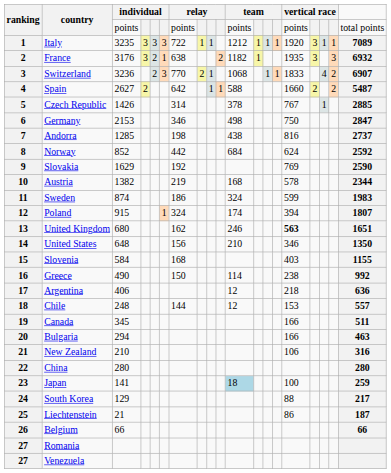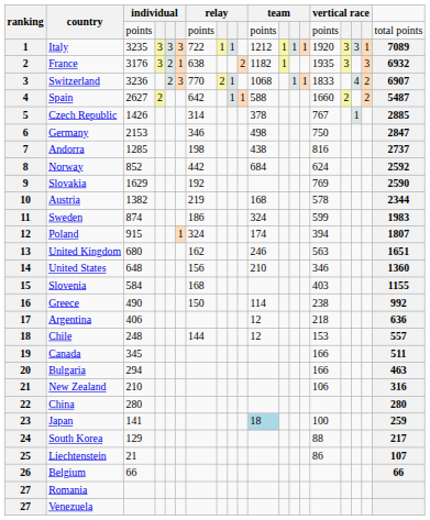 <table class="wikitable">
 <tr>
 <th rowspan="2">ranking</th>
 <th rowspan="2">country</th>
 <th colspan="4">individual</th>
 <th colspan="4">relay</th>
 <th colspan="4">team</th>
 <th colspan="4">vertical race</th>
 <td></td>
 </tr>
 <tr>
 <td>points</td>
 <th bgcolor="gold"></th>
 <th bgcolor="silver"></th>
 <th bgcolor="#cc9966"></th>
 <td>points</td>
 <th bgcolor="gold"></th>
 <th bgcolor="silver"></th>
 <th bgcolor="#cc9966"></th>
 <td>points</td>
 <th bgcolor="gold"></th>
 <th bgcolor="silver"></th>
 <th bgcolor="#cc9966"></th>
 <td>points</td>
 <th bgcolor="gold"></th>
 <th bgcolor="silver"></th>
 <th bgcolor="#cc9966"></th>
 <td>total points</td>
 </tr>
 <tr>
 <th>1</th>
 <td> <a href='#'>Italy</a></td>
 <td>3235</td>
 <td bgcolor="#F7F6A8">3</td>
 <td bgcolor="#DCE5E5">3</td>
 <td bgcolor="#FFDAB9">3</td>
 <td>722</td>
 <td bgcolor="#F7F6A8">1</td>
 <td bgcolor="#DCE5E5">1</td>
 <td></td>
 <td>1212</td>
 <td bgcolor="#F7F6A8">1</td>
 <td bgcolor="#DCE5E5">1</td>
 <td bgcolor="#FFDAB9">1</td>
 <td>1920</td>
 <td bgcolor="#F7F6A8">3</td>
-<td bgcolor="#DCE5E5">1</td>
+<td bgcolor="#DCE5E5">3</td>
 <td bgcolor="#FFDAB9">1</td>
 <th>7089</th>
 </tr>
 <tr>
 <th>2</th>
 <td> <a href='#'>France</a></td>
 <td>3176</td>
 <td bgcolor="#F7F6A8">3</td>
 <td bgcolor="#DCE5E5">2</td>
 <td bgcolor="#FFDAB9">1</td>
 <td>638</td>
 <td></td>
 <td></td>
 <td bgcolor="#FFDAB9">2</td>
 <td>1182</td>
 <td bgcolor="#F7F6A8">1</td>
 <td></td>
 <td></td>
 <td>1935</td>
 <td bgcolor="#F7F6A8">3</td>
 <td></td>
 <td bgcolor="#FFDAB9">3</td>
 <th>6932</th>
 </tr>
 <tr>
 <th>3</th>
 <td> <a href='#'>Switzerland</a></td>
 <td>3236</td>
 <td></td>
 <td bgcolor="#DCE5E5">2</td>
 <td bgcolor="#FFDAB9">3</td>
 <td>770</td>
 <td bgcolor="#F7F6A8">2</td>
 <td bgcolor="#DCE5E5">1</td>
 <td></td>
 <td>1068</td>
 <td></td>
 <td bgcolor="#DCE5E5">1</td>
 <td bgcolor="#FFDAB9">1</td>
 <td>1833</td>
 <td></td>
 <td bgcolor="#DCE5E5">4</td>
 <td bgcolor="#FFDAB9">2</td>
 <th>6907</th>
 </tr>
 <tr>
 <th>4</th>
 <td> <a href='#'>Spain</a></td>
 <td>2627</td>
 <td bgcolor="#F7F6A8">2</td>
 <td></td>
 <td></td>
 <td>642</td>
 <td></td>
 <td bgcolor="#DCE5E5">1</td>
 <td bgcolor="#FFDAB9">1</td>
 <td>588</td>
 <td></td>
 <td></td>
 <td></td>
 <td>1660</td>
 <td bgcolor="#F7F6A8">2</td>
 <td></td>
 <td bgcolor="#FFDAB9">2</td>
 <th>5487</th>
 </tr>
 <tr>
 <th>5</th>
 <td> <a href='#'>Czech Republic</a></td>
 <td>1426</td>
 <td></td>
 <td></td>
 <td></td>
 <td>314</td>
 <td></td>
 <td></td>
 <td></td>
 <td>378</td>
 <td></td>
 <td></td>
 <td></td>
 <td>767</td>
 <td></td>
 <td bgcolor="#DCE5E5">1</td>
 <td></td>
 <th>2885</th>
 </tr>
 <tr>
 <th>6</th>
 <td> <a href='#'>Germany</a></td>
 <td>2153</td>
 <td></td>
 <td></td>
 <td></td>
 <td>346</td>
 <td></td>
 <td></td>
 <td></td>
 <td>498</td>
 <td></td>
 <td></td>
 <td></td>
 <td>750</td>
 <td></td>
 <td></td>
 <td></td>
 <th>2847</th>
 </tr>
 <tr>
 <th>7</th>
 <td> <a href='#'>Andorra</a></td>
 <td>1285</td>
 <td></td>
 <td></td>
 <td></td>
 <td>198</td>
 <td></td>
 <td></td>
 <td></td>
 <td>438</td>
 <td></td>
 <td></td>
 <td></td>
 <td>816</td>
 <td></td>
 <td></td>
 <td></td>
 <th>2737</th>
 </tr>
 <tr>
 <th>8</th>
 <td> <a href='#'>Norway</a></td>
 <td>852</td>
 <td></td>
 <td></td>
 <td></td>
 <td>442</td>
 <td></td>
 <td></td>
 <td></td>
 <td>684</td>
 <td></td>
 <td></td>
 <td></td>
 <td>624</td>
 <td></td>
 <td></td>
 <td></td>
 <th>2592</th>
 </tr>
 <tr>
 <th>9</th>
 <td> <a href='#'>Slovakia</a></td>
 <td>1629</td>
 <td></td>
 <td></td>
 <td></td>
 <td>192</td>
 <td></td>
 <td></td>
 <td></td>
 <td></td>
 <td></td>
 <td></td>
 <td></td>
 <td>769</td>
 <td></td>
 <td></td>
 <td></td>
 <th>2590</th>
 </tr>
 <tr>
 <th>10</th>
 <td> <a href='#'>Austria</a></td>
 <td>1382</td>
 <td></td>
 <td></td>
 <td></td>
 <td>219</td>
 <td></td>
 <td></td>
 <td></td>
 <td>168</td>
 <td></td>
 <td></td>
 <td></td>
 <td>578</td>
 <td></td>
 <td></td>
 <td></td>
 <th>2344</th>
 </tr>
 <tr>
 <th>11</th>
 <td> <a href='#'>Sweden</a></td>
 <td>874</td>
 <td></td>
 <td></td>
 <td></td>
 <td>186</td>
 <td></td>
 <td></td>
 <td></td>
 <td>324</td>
 <td></td>
 <td></td>
 <td></td>
 <td>599</td>
 <td></td>
 <td></td>
 <td></td>
 <th>1983</th>
 </tr>
 <tr>
 <th>12</th>
 <td> <a href='#'>Poland</a></td>
 <td>915</td>
 <td></td>
 <td></td>
 <td bgcolor="#FFDAB9">1</td>
 <td>324</td>
 <td></td>
 <td></td>
 <td></td>
 <td>174</td>
 <td></td>
 <td></td>
 <td></td>
 <td>394</td>
 <td></td>
 <td></td>
 <td></td>
 <th>1807</th>
 </tr>
 <tr>
 <th>13</th>
 <td> <a href='#'>United Kingdom</a></td>
 <td>680</td>
 <td></td>
 <td></td>
 <td></td>
 <td>162</td>
 <td></td>
 <td></td>
 <td></td>
 <td>246</td>
 <td></td>
 <td></td>
 <td></td>
-<td><strong>563</strong></td>
+<td>563</td>
 <td></td>
 <td></td>
 <td></td>
 <th>1651</th>
 </tr>
 <tr>
 <th>14</th>
 <td> <a href='#'>United States</a></td>
 <td>648</td>
 <td></td>
 <td></td>
 <td></td>
 <td>156</td>
 <td></td>
 <td></td>
 <td></td>
 <td>210</td>
 <td></td>
 <td></td>
 <td></td>
 <td>346</td>
 <td></td>
 <td></td>
 <td></td>
-<th>1350</th>
+<th>1360</th>
 </tr>
 <tr>
 <th>15</th>
 <td> <a href='#'>Slovenia</a></td>
 <td>584</td>
 <td></td>
 <td></td>
 <td></td>
 <td>168</td>
 <td></td>
 <td></td>
 <td></td>
 <td></td>
 <td></td>
 <td></td>
 <td></td>
 <td>403</td>
 <td></td>
 <td></td>
 <td></td>
 <th>1155</th>
 </tr>
 <tr>
 <th>16</th>
 <td> <a href='#'>Greece</a></td>
 <td>490</td>
 <td></td>
 <td></td>
 <td></td>
 <td>150</td>
 <td></td>
 <td></td>
 <td></td>
 <td>114</td>
 <td></td>
 <td></td>
 <td></td>
 <td>238</td>
 <td></td>
 <td></td>
 <td></td>
 <th>992</th>
 </tr>
 <tr>
 <th>17</th>
 <td> <a href='#'>Argentina</a></td>
 <td>406</td>
 <td></td>
 <td></td>
 <td></td>
 <td></td>
 <td></td>
 <td></td>
 <td></td>
 <td>12</td>
 <td></td>
 <td></td>
 <td></td>
 <td>218</td>
 <td></td>
 <td></td>
 <td></td>
 <th>636</th>
 </tr>
 <tr>
 <th>18</th>
 <td> <a href='#'>Chile</a></td>
 <td>248</td>
 <td></td>
 <td></td>
 <td></td>
 <td>144</td>
 <td></td>
 <td></td>
 <td></td>
 <td>12</td>
 <td></td>
 <td></td>
 <td></td>
 <td>153</td>
 <td></td>
 <td></td>
 <td></td>
 <th>557</th>
 </tr>
 <tr>
 <th>19</th>
 <td> <a href='#'>Canada</a></td>
 <td>345</td>
 <td></td>
 <td></td>
 <td></td>
 <td></td>
 <td></td>
 <td></td>
 <td></td>
 <td></td>
 <td></td>
 <td></td>
 <td></td>
 <td>166</td>
 <td></td>
 <td></td>
 <td></td>
 <th>511</th>
 </tr>
 <tr>
 <th>20</th>
 <td> <a href='#'>Bulgaria</a></td>
 <td>294</td>
 <td></td>
 <td></td>
 <td></td>
 <td></td>
 <td></td>
 <td></td>
 <td></td>
 <td></td>
 <td></td>
 <td></td>
 <td></td>
 <td>166</td>
 <td></td>
 <td></td>
 <td></td>
 <th>463</th>
 </tr>
 <tr>
 <th>21</th>
 <td> <a href='#'>New Zealand</a></td>
 <td>210</td>
 <td></td>
 <td></td>
 <td></td>
 <td></td>
 <td></td>
 <td></td>
 <td></td>
 <td></td>
 <td></td>
 <td></td>
 <td></td>
 <td>106</td>
 <td></td>
 <td></td>
 <td></td>
 <th>316</th>
 </tr>
 <tr>
 <th>22</th>
 <td> <a href='#'>China</a></td>
 <td>280</td>
 <td></td>
 <td></td>
 <td></td>
 <td></td>
 <td></td>
 <td></td>
 <td></td>
 <td></td>
 <td></td>
 <td></td>
 <td></td>
 <td></td>
 <td></td>
 <td></td>
 <td></td>
 <th>280</th>
 </tr>
 <tr>
 <th>23</th>
 <td> <a href='#'>Japan</a></td>
 <td>141</td>
 <td></td>
 <td></td>
 <td></td>
 <td></td>
 <td></td>
 <td></td>
 <td></td>
 <td style="background: lightblue;">18</td>
 <td></td>
 <td></td>
 <td></td>
 <td>100</td>
 <td></td>
 <td></td>
 <td></td>
 <th>259</th>
 </tr>
 <tr>
 <th>24</th>
 <td> <a href='#'>South Korea</a></td>
 <td>129</td>
 <td></td>
 <td></td>
 <td></td>
 <td></td>
 <td></td>
 <td></td>
 <td></td>
 <td></td>
 <td></td>
 <td></td>
 <td></td>
 <td>88</td>
 <td></td>
 <td></td>
 <td></td>
 <th>217</th>
 </tr>
 <tr>
 <th>25</th>
 <td> <a href='#'>Liechtenstein</a></td>
 <td>21</td>
 <td></td>
 <td></td>
 <td></td>
 <td></td>
 <td></td>
 <td></td>
 <td></td>
 <td></td>
 <td></td>
 <td></td>
 <td></td>
 <td>86</td>
 <td></td>
 <td></td>
 <td></td>
-<th>187</th>
+<th>107</th>
 </tr>
 <tr>
 <th>26</th>
 <td> <a href='#'>Belgium</a></td>
 <td>66</td>
 <td></td>
 <td></td>
 <td></td>
 <td></td>
 <td></td>
 <td></td>
 <td></td>
 <td></td>
 <td></td>
 <td></td>
 <td></td>
 <td></td>
 <td></td>
 <td></td>
 <td></td>
 <th>66</th>
 </tr>
 <tr>
 <th>27</th>
 <td> <a href='#'>Romania</a></td>
 <td></td>
 <td></td>
 <td></td>
 <td></td>
 <td></td>
 <td></td>
 <td></td>
 <td></td>
 <td></td>
 <td></td>
 <td></td>
 <td></td>
 <td></td>
 <td></td>
 <td></td>
 <td></td>
 <th></th>
 </tr>
 <tr>
 <th>27</th>
 <td> <a href='#'>Venezuela</a></td>
 <td></td>
 <td></td>
 <td></td>
 <td></td>
 <td></td>
 <td></td>
 <td></td>
 <td></td>
 <td></td>
 <td></td>
 <td></td>
 <td></td>
 <td></td>
 <td></td>
 <td></td>
 <td></td>
 <th></th>
 </tr>
 </table>
